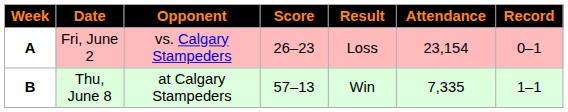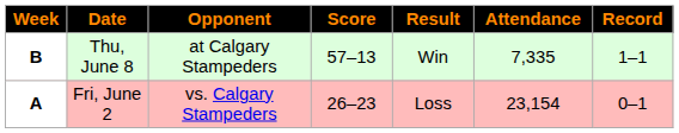 <table class="wikitable sortable">
 <tr>
 <th style="background:black;color:#FF8800;"  width="5%">Week</th>
 <th style="background:black;color:#FF8800;"  width="10%">Date</th>
 <th style="background:black;color:#FF8800;"  width="20%">Opponent</th>
 <th style="background:black;color:#FF8800;"  width="10%">Score</th>
 <th style="background:black;color:#FF8800;"  width="10%">Result</th>
 <th style="background:black;color:#FF8800;"  width="10%">Attendance</th>
 <th style="background:black;color:#FF8800;"  width="8%">Record</th>
 </tr>
+<tr style="text-align:center; background:#dfd;">
+<td style="text-align:center; background:white;"><span><strong>B</strong></span></td>
+<td>Thu, June 8</td>
+<td>at Calgary Stampeders</td>
+<td>57–13</td>
+<td>Win</td>
+<td>7,335</td>
+<td>1–1</td>
+</tr>
 <tr style="text-align:center; background:#fbb;">
 <td style="text-align:center; background:white;"><span><strong>A</strong></span></td>
 <td>Fri, June 2</td>
 <td>vs. <a href='#'>Calgary Stampeders</a></td>
 <td>26–23</td>
 <td>Loss</td>
 <td>23,154</td>
 <td>0–1</td>
 </tr>
-<tr style="text-align:center; background:#dfd;">
-<td style="text-align:center; background:white;"><span><strong>B</strong></span></td>
-<td>Thu, June 8</td>
-<td>at Calgary Stampeders</td>
-<td>57–13</td>
-<td>Win</td>
-<td>7,335</td>
-<td>1–1</td>
-</tr>
 </table>
